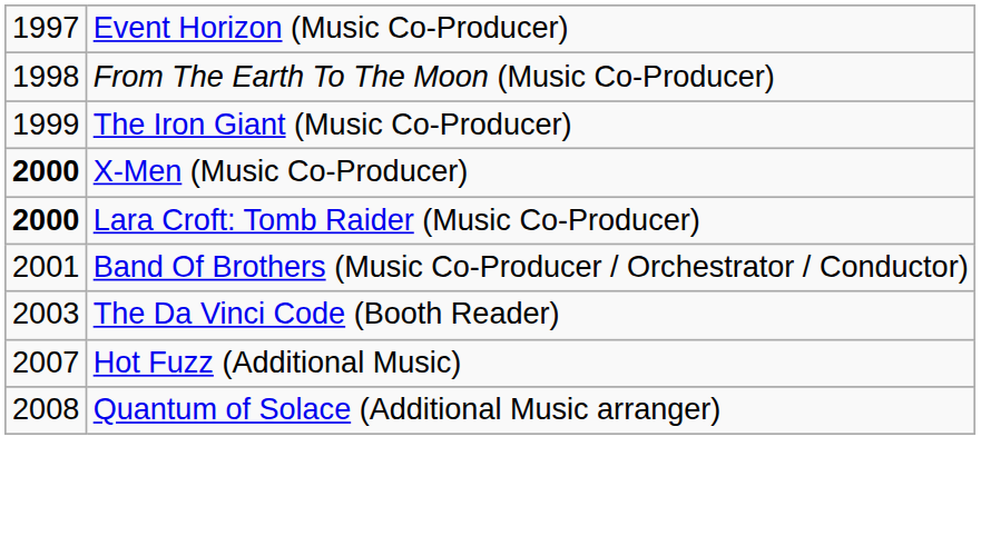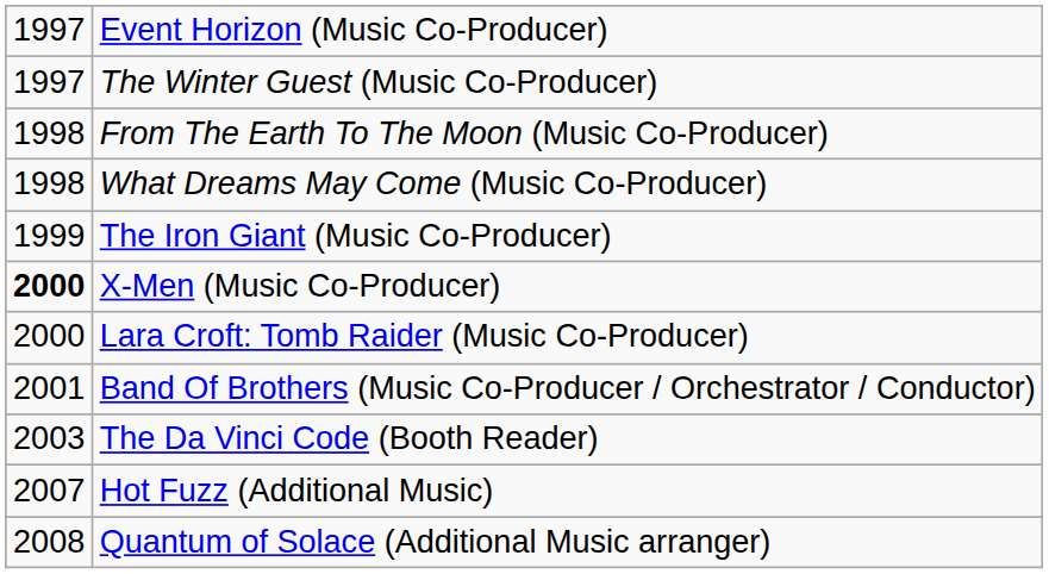 <table class="wikitable">
 <tr>
 <td>1997</td>
 <td><a href='#'>Event Horizon</a> (Music Co-Producer)</td>
 </tr>
 <tr>
+<td>1997</td>
+<td><em>The Winter Guest</em> (Music Co-Producer)</td>
+</tr>
+<tr>
 <td>1998</td>
 <td><em>From The Earth To The Moon</em> (Music Co-Producer)</td>
+</tr>
+<tr>
+<td>1998</td>
+<td><em>What Dreams May Come</em> (Music Co-Producer)</td>
 </tr>
 <tr>
 <td>1999</td>
 <td><a href='#'>The Iron Giant</a> (Music Co-Producer)</td>
 </tr>
 <tr>
 <td><strong>2000</strong></td>
 <td><a href='#'>X-Men</a> (Music Co-Producer)</td>
 </tr>
 <tr>
-<td><strong>2000</strong></td>
+<td>2000</td>
 <td><a href='#'>Lara Croft: Tomb Raider</a> (Music Co-Producer)</td>
 </tr>
 <tr>
 <td>2001</td>
 <td><a href='#'>Band Of Brothers</a> (Music Co-Producer / Orchestrator / Conductor)</td>
 </tr>
 <tr>
 <td>2003</td>
 <td><a href='#'>The Da Vinci Code</a> (Booth Reader)</td>
 </tr>
 <tr>
 <td>2007</td>
 <td><a href='#'>Hot Fuzz</a> (Additional Music)</td>
 </tr>
 <tr>
 <td>2008</td>
 <td><a href='#'>Quantum of Solace</a> (Additional Music arranger)</td>
 </tr>
 </table>
